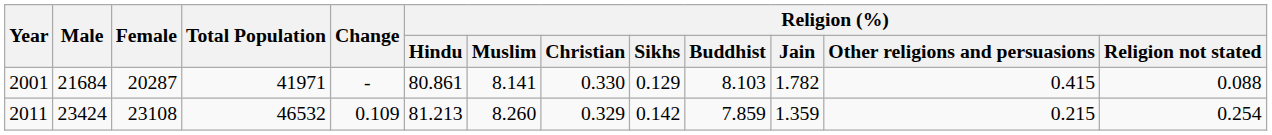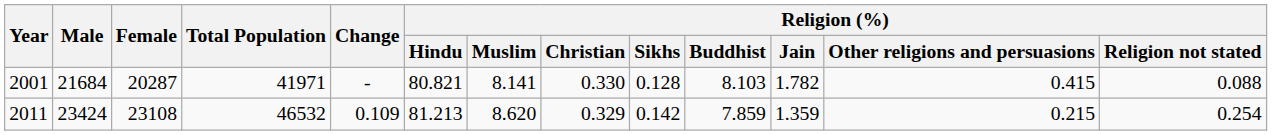 <table class="wikitable">
 <tr>
 <th rowspan="2">Year</th>
 <th rowspan="2">Male</th>
 <th rowspan="2">Female</th>
 <th rowspan="2">Total Population</th>
 <th rowspan="2">Change</th>
 <th colspan="8">Religion (%)</th>
 </tr>
 <tr>
 <th>Hindu</th>
 <th>Muslim</th>
 <th>Christian</th>
 <th>Sikhs</th>
 <th>Buddhist</th>
 <th>Jain</th>
 <th>Other religions and persuasions</th>
 <th>Religion not stated</th>
 </tr>
 <tr>
 <td>2001</td>
 <td style="text-align:right;">21684</td>
 <td style="text-align:right;">20287</td>
 <td style="text-align:right;">41971</td>
 <td style="text-align:center;">-</td>
-<td style="text-align:right;">80.861</td>
+<td style="text-align:right;">80.821</td>
 <td style="text-align:right;">8.141</td>
 <td style="text-align:right;">0.330</td>
-<td style="text-align:right;">0.129</td>
+<td style="text-align:right;">0.128</td>
 <td style="text-align:right;">8.103</td>
 <td style="text-align:right;">1.782</td>
 <td style="text-align:right;">0.415</td>
 <td style="text-align:right;">0.088</td>
 </tr>
 <tr>
 <td>2011</td>
 <td style="text-align:right;">23424</td>
 <td style="text-align:right;">23108</td>
 <td style="text-align:right;">46532</td>
 <td style="text-align:right;">0.109</td>
 <td style="text-align:right;">81.213</td>
-<td style="text-align:right;">8.260</td>
+<td style="text-align:right;">8.620</td>
 <td style="text-align:right;">0.329</td>
 <td style="text-align:right;">0.142</td>
 <td style="text-align:right;">7.859</td>
 <td style="text-align:right;">1.359</td>
 <td style="text-align:right;">0.215</td>
 <td style="text-align:right;">0.254</td>
 </tr>
 </table>
